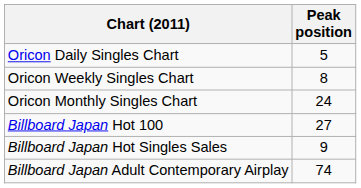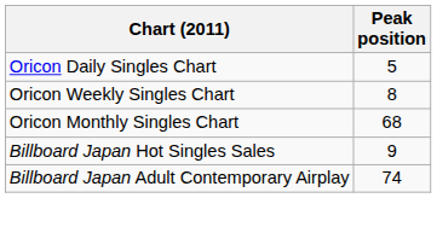 <table class="wikitable sortable" border="1">
 <tr>
 <th>Chart (2011)</th>
 <th>Peak<br>position</th>
 </tr>
 <tr>
 <td><a href='#'>Oricon</a> Daily Singles Chart</td>
 <td style="text-align:center;">5</td>
 </tr>
 <tr>
 <td>Oricon Weekly Singles Chart</td>
 <td style="text-align:center;">8</td>
 </tr>
 <tr>
 <td>Oricon Monthly Singles Chart</td>
-<td style="text-align:center;">24</td>
-</tr>
-<tr>
-<td><em><a href='#'>Billboard Japan</a></em> Hot 100</td>
-<td style="text-align:center;">27</td>
+<td style="text-align:center;">68</td>
 </tr>
 <tr>
 <td><em>Billboard Japan</em> Hot Singles Sales</td>
 <td style="text-align:center;">9</td>
 </tr>
 <tr>
 <td><em>Billboard Japan</em> Adult Contemporary Airplay</td>
 <td style="text-align:center;">74</td>
 </tr>
 </table>
